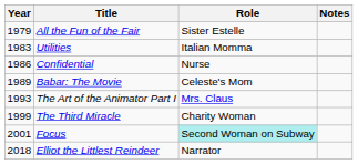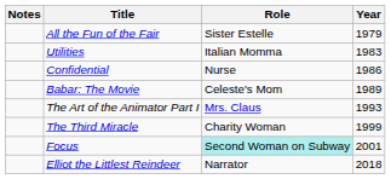 <table class="wikitable sortable">
 <tr>
-<th>Year</th>
+<th class="unsortable">Notes</th>
 <th>Title</th>
 <th>Role</th>
-<th class="unsortable">Notes</th>
+<th>Year</th>
 </tr>
 <tr>
-<td>1979</td>
+<td></td>
 <td><em><a href='#'>All the Fun of the Fair</a></em></td>
 <td>Sister Estelle</td>
-<td></td>
+<td>1979</td>
 </tr>
 <tr>
-<td>1983</td>
+<td></td>
 <td><a href='#'><em>Utilities</em></a></td>
 <td>Italian Momma</td>
-<td></td>
+<td>1983</td>
 </tr>
 <tr>
-<td>1986</td>
+<td></td>
 <td><a href='#'><em>Confidential</em></a></td>
 <td>Nurse</td>
-<td></td>
+<td>1986</td>
 </tr>
 <tr>
-<td>1989</td>
+<td></td>
 <td><em><a href='#'>Babar: The Movie</a></em></td>
 <td>Celeste's Mom</td>
-<td></td>
+<td>1989</td>
 </tr>
 <tr>
-<td>1993</td>
+<td></td>
 <td data-sort-value="Art of the Animator Part I, The"><em>The Art of the Animator Part I</em></td>
 <td><a href='#'>Mrs. Claus</a></td>
-<td></td>
+<td>1993</td>
 </tr>
 <tr>
-<td>1999</td>
+<td></td>
 <td data-sort-value="Third Miracle, The"><em><a href='#'>The Third Miracle</a></em></td>
 <td>Charity Woman</td>
-<td></td>
+<td>1999</td>
 </tr>
 <tr>
-<td>2001</td>
+<td></td>
 <td><a href='#'><em>Focus</em></a></td>
 <td style="background: paleturquoise;">Second Woman on Subway</td>
-<td></td>
+<td>2001</td>
 </tr>
 <tr>
-<td>2018</td>
+<td></td>
 <td><em><a href='#'>Elliot the Littlest Reindeer</a></em></td>
 <td>Narrator</td>
-<td></td>
+<td>2018</td>
 </tr>
 </table>
